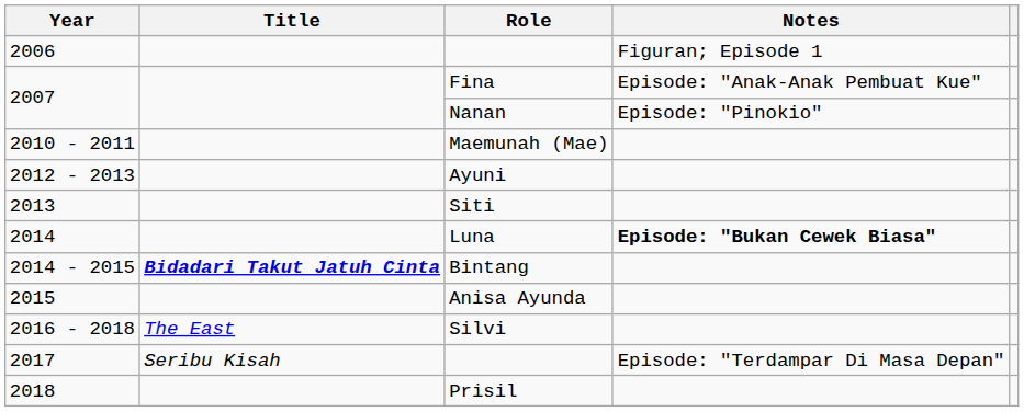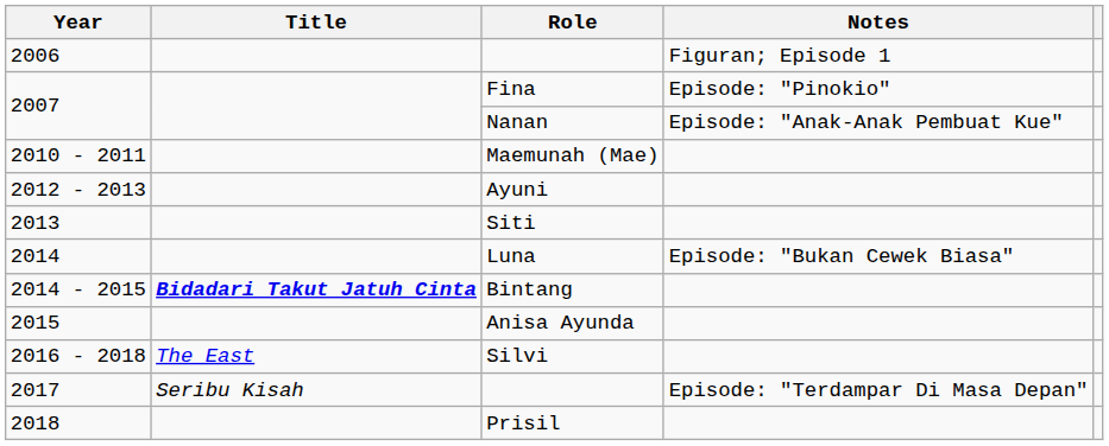 <table class="wikitable unsortable">
 <tr>
 <th>Year</th>
 <th>Title</th>
 <th>Role</th>
 <th>Notes</th>
 <th></th>
 </tr>
 <tr>
 <td>2006</td>
 <td><em></em></td>
 <td></td>
 <td>Figuran; Episode 1</td>
 <td align="center"></td>
 </tr>
 <tr>
 <td rowspan="2">2007</td>
 <td rowspan="2"><em></em></td>
 <td>Fina</td>
-<td>Episode: "Anak-Anak Pembuat Kue"</td>
+<td>Episode: "Pinokio"</td>
 <td align="center"></td>
 </tr>
 <tr>
 <td>Nanan</td>
-<td>Episode: "Pinokio"</td>
+<td>Episode: "Anak-Anak Pembuat Kue"</td>
 <td align="center"></td>
 </tr>
 <tr>
 <td>2010 - 2011</td>
 <td><em></em></td>
 <td>Maemunah (Mae)</td>
 <td></td>
 <td align="center"></td>
 </tr>
 <tr>
 <td>2012 - 2013</td>
 <td><em></em></td>
 <td>Ayuni</td>
 <td></td>
 <td align="center"></td>
 </tr>
 <tr>
 <td>2013</td>
 <td><em></em></td>
 <td>Siti</td>
 <td></td>
 <td align="center"></td>
 </tr>
 <tr>
 <td>2014</td>
 <td><em></em></td>
 <td>Luna</td>
-<td><strong>Episode: "Bukan Cewek Biasa"</strong></td>
+<td>Episode: "Bukan Cewek Biasa"</td>
 <td align="center"></td>
 </tr>
 <tr>
 <td>2014 - 2015</td>
 <td><strong><em><a href='#'>Bidadari Takut Jatuh Cinta</a></em></strong></td>
 <td>Bintang</td>
 <td></td>
 <td align="center"></td>
 </tr>
 <tr>
 <td>2015</td>
 <td><em></em></td>
 <td>Anisa Ayunda</td>
 <td></td>
 <td align="center"></td>
 </tr>
 <tr>
 <td>2016 - 2018</td>
 <td><em><a href='#'>The East</a></em></td>
 <td>Silvi</td>
 <td></td>
 <td align="center"></td>
 </tr>
 <tr>
 <td>2017</td>
 <td><em>Seribu Kisah</em></td>
 <td></td>
 <td>Episode: "Terdampar Di Masa Depan"</td>
 <td align="center"></td>
 </tr>
 <tr>
 <td>2018</td>
 <td><em></em></td>
 <td>Prisil</td>
 <td></td>
 <td align="center"></td>
 </tr>
 </table>
